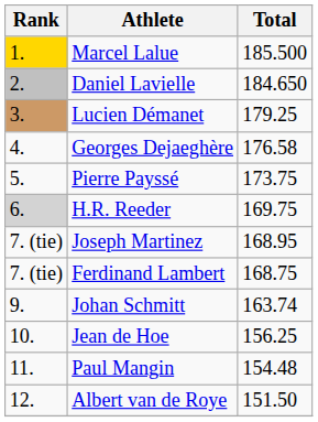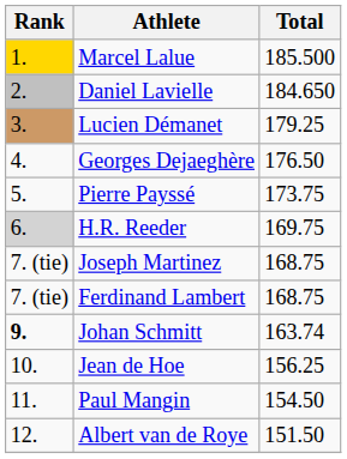 <table class="wikitable">
 <tr>
 <th>Rank</th>
 <th>Athlete</th>
 <th>Total</th>
 </tr>
 <tr>
 <td bgcolor="gold">1.</td>
 <td> <a href='#'>Marcel Lalue</a></td>
 <td>185.500</td>
 </tr>
 <tr>
 <td bgcolor="silver">2.</td>
 <td> <a href='#'>Daniel Lavielle</a></td>
 <td>184.650</td>
 </tr>
 <tr>
 <td bgcolor="#cc9966">3.</td>
 <td> <a href='#'>Lucien Démanet</a></td>
 <td>179.25</td>
 </tr>
 <tr>
 <td>4.</td>
 <td> <a href='#'>Georges Dejaeghère</a></td>
-<td>176.58</td>
+<td>176.50</td>
 </tr>
 <tr>
 <td>5.</td>
 <td> <a href='#'>Pierre Payssé</a></td>
 <td>173.75</td>
 </tr>
 <tr>
 <td style="background: lightgrey;">6.</td>
 <td> <a href='#'>H.R. Reeder</a></td>
 <td>169.75</td>
 </tr>
 <tr>
 <td>7. (tie)</td>
 <td> <a href='#'>Joseph Martinez</a></td>
-<td>168.95</td>
+<td>168.75</td>
 </tr>
 <tr>
 <td>7. (tie)</td>
 <td> <a href='#'>Ferdinand Lambert</a></td>
 <td>168.75</td>
 </tr>
 <tr>
-<td>9.</td>
+<td><strong>9.</strong></td>
 <td> <a href='#'>Johan Schmitt</a></td>
 <td>163.74</td>
 </tr>
 <tr>
 <td>10.</td>
 <td> <a href='#'>Jean de Hoe</a></td>
 <td>156.25</td>
 </tr>
 <tr>
 <td>11.</td>
 <td> <a href='#'>Paul Mangin</a></td>
-<td>154.48</td>
+<td>154.50</td>
 </tr>
 <tr>
 <td>12.</td>
 <td> <a href='#'>Albert van de Roye</a></td>
 <td>151.50</td>
 </tr>
 <tr>
 </tr>
 </table>
